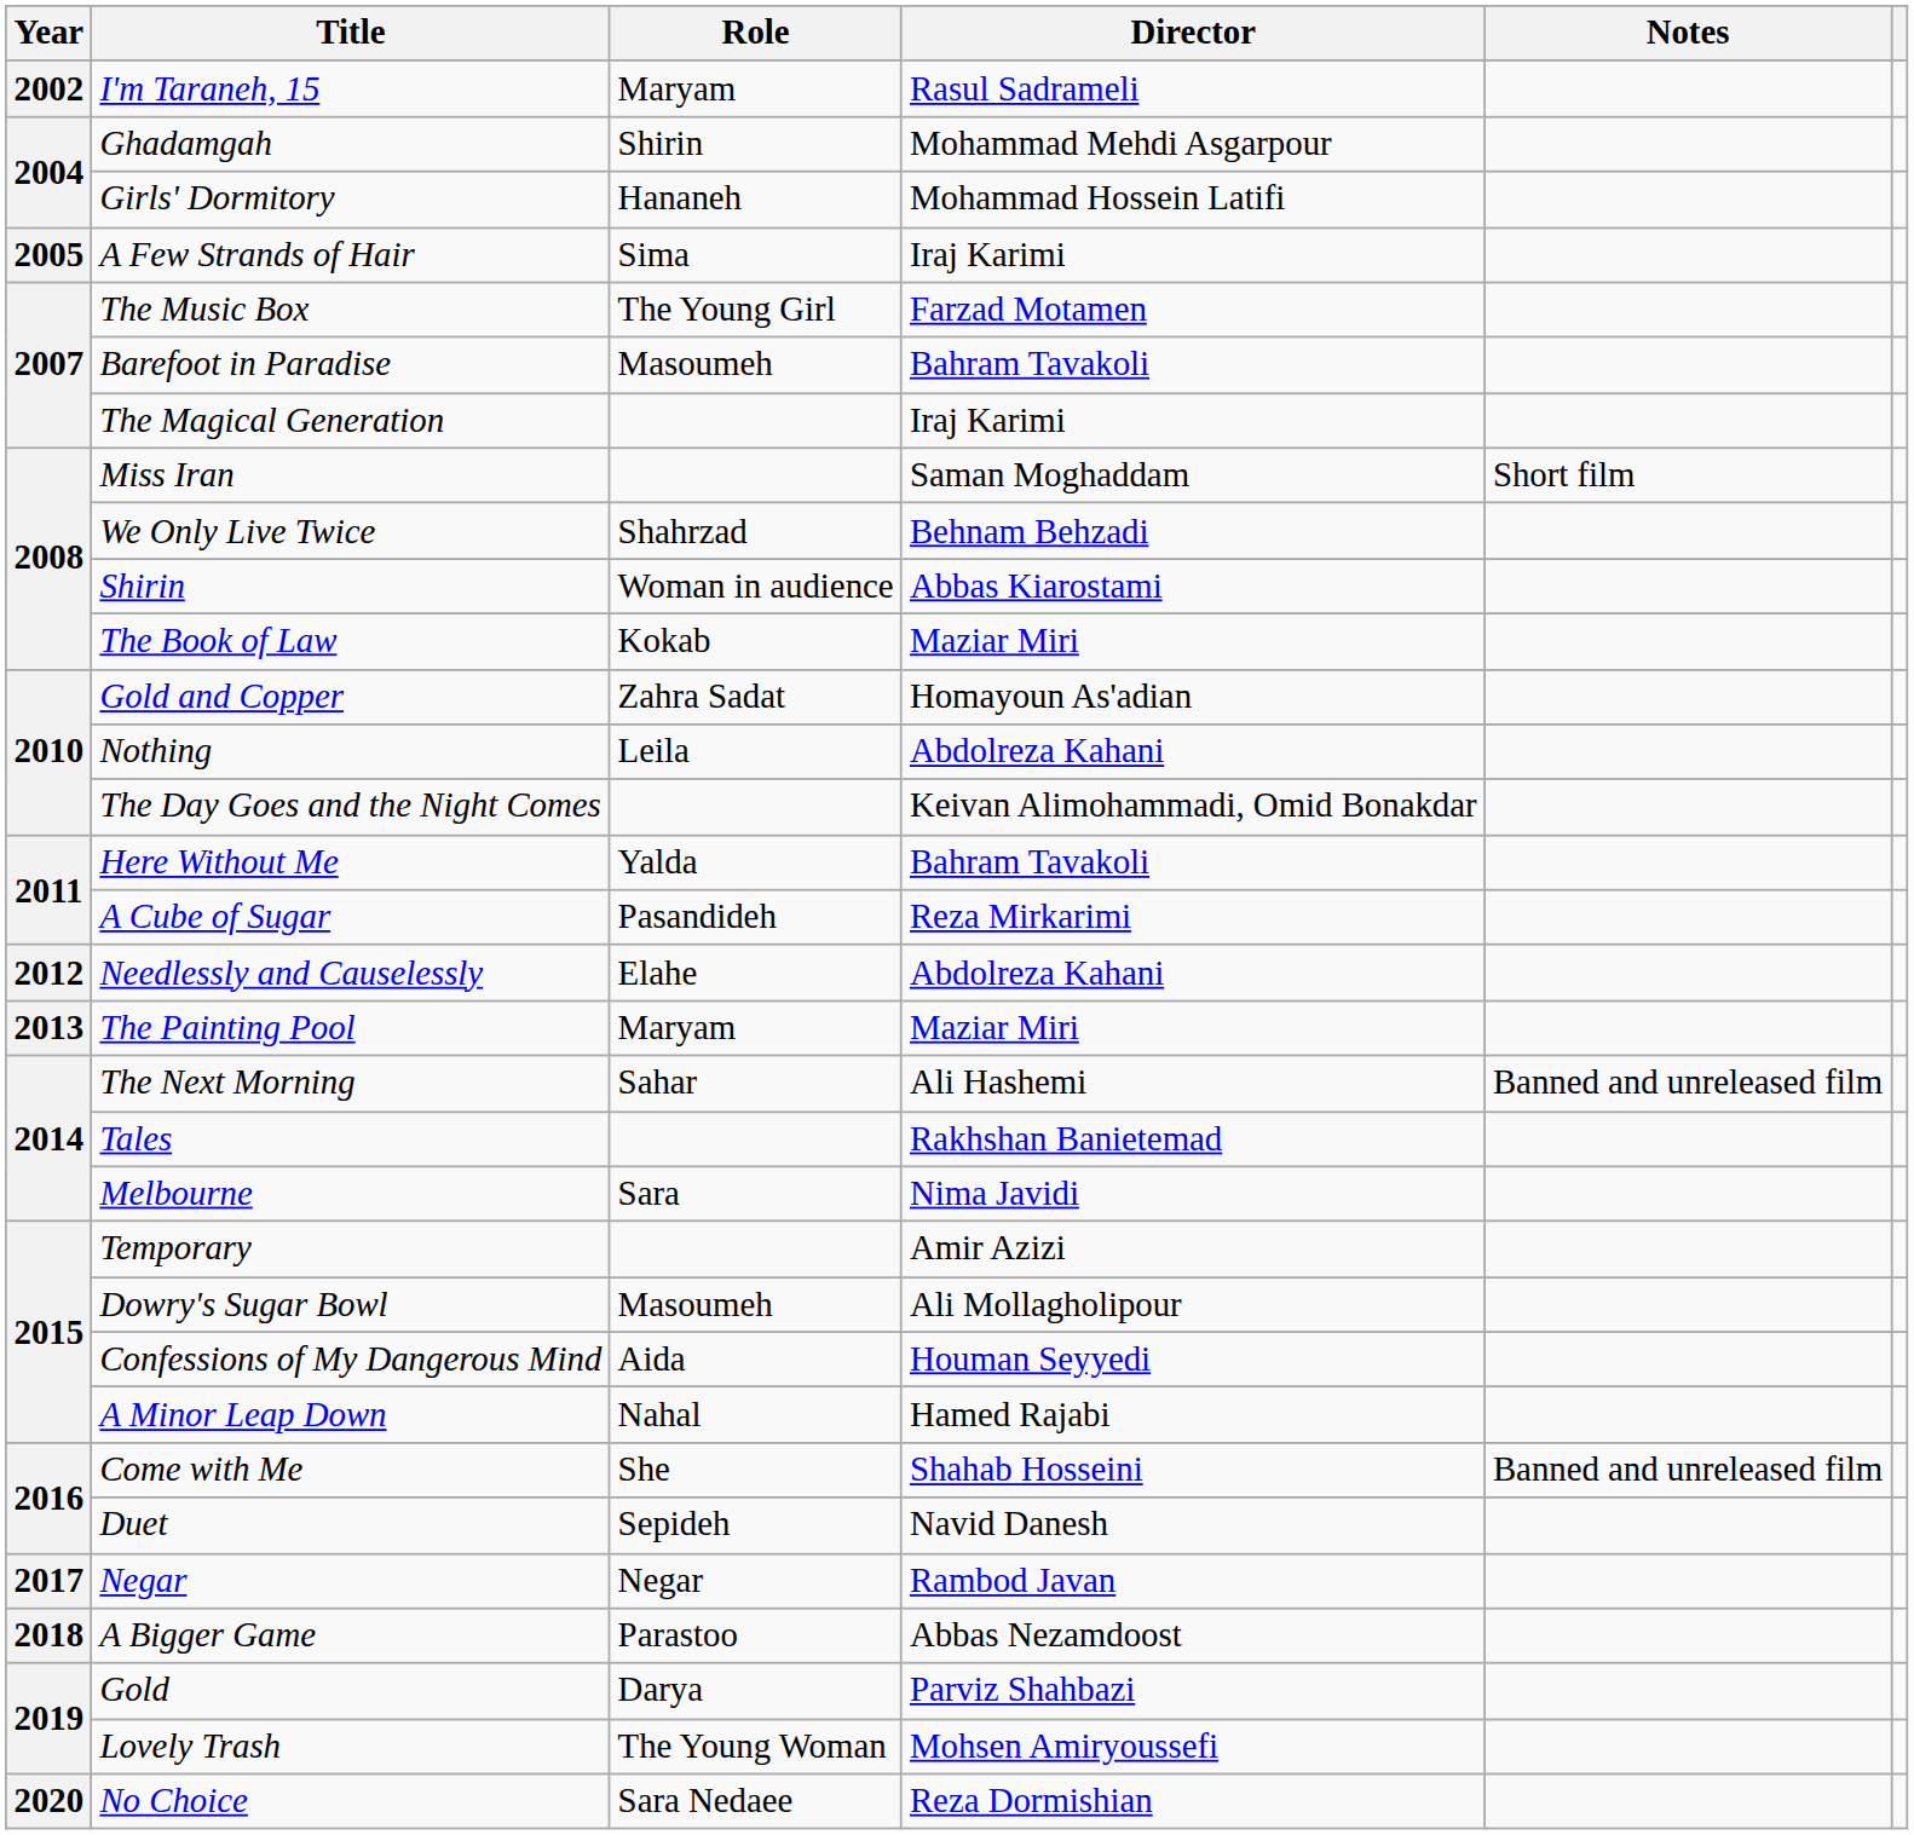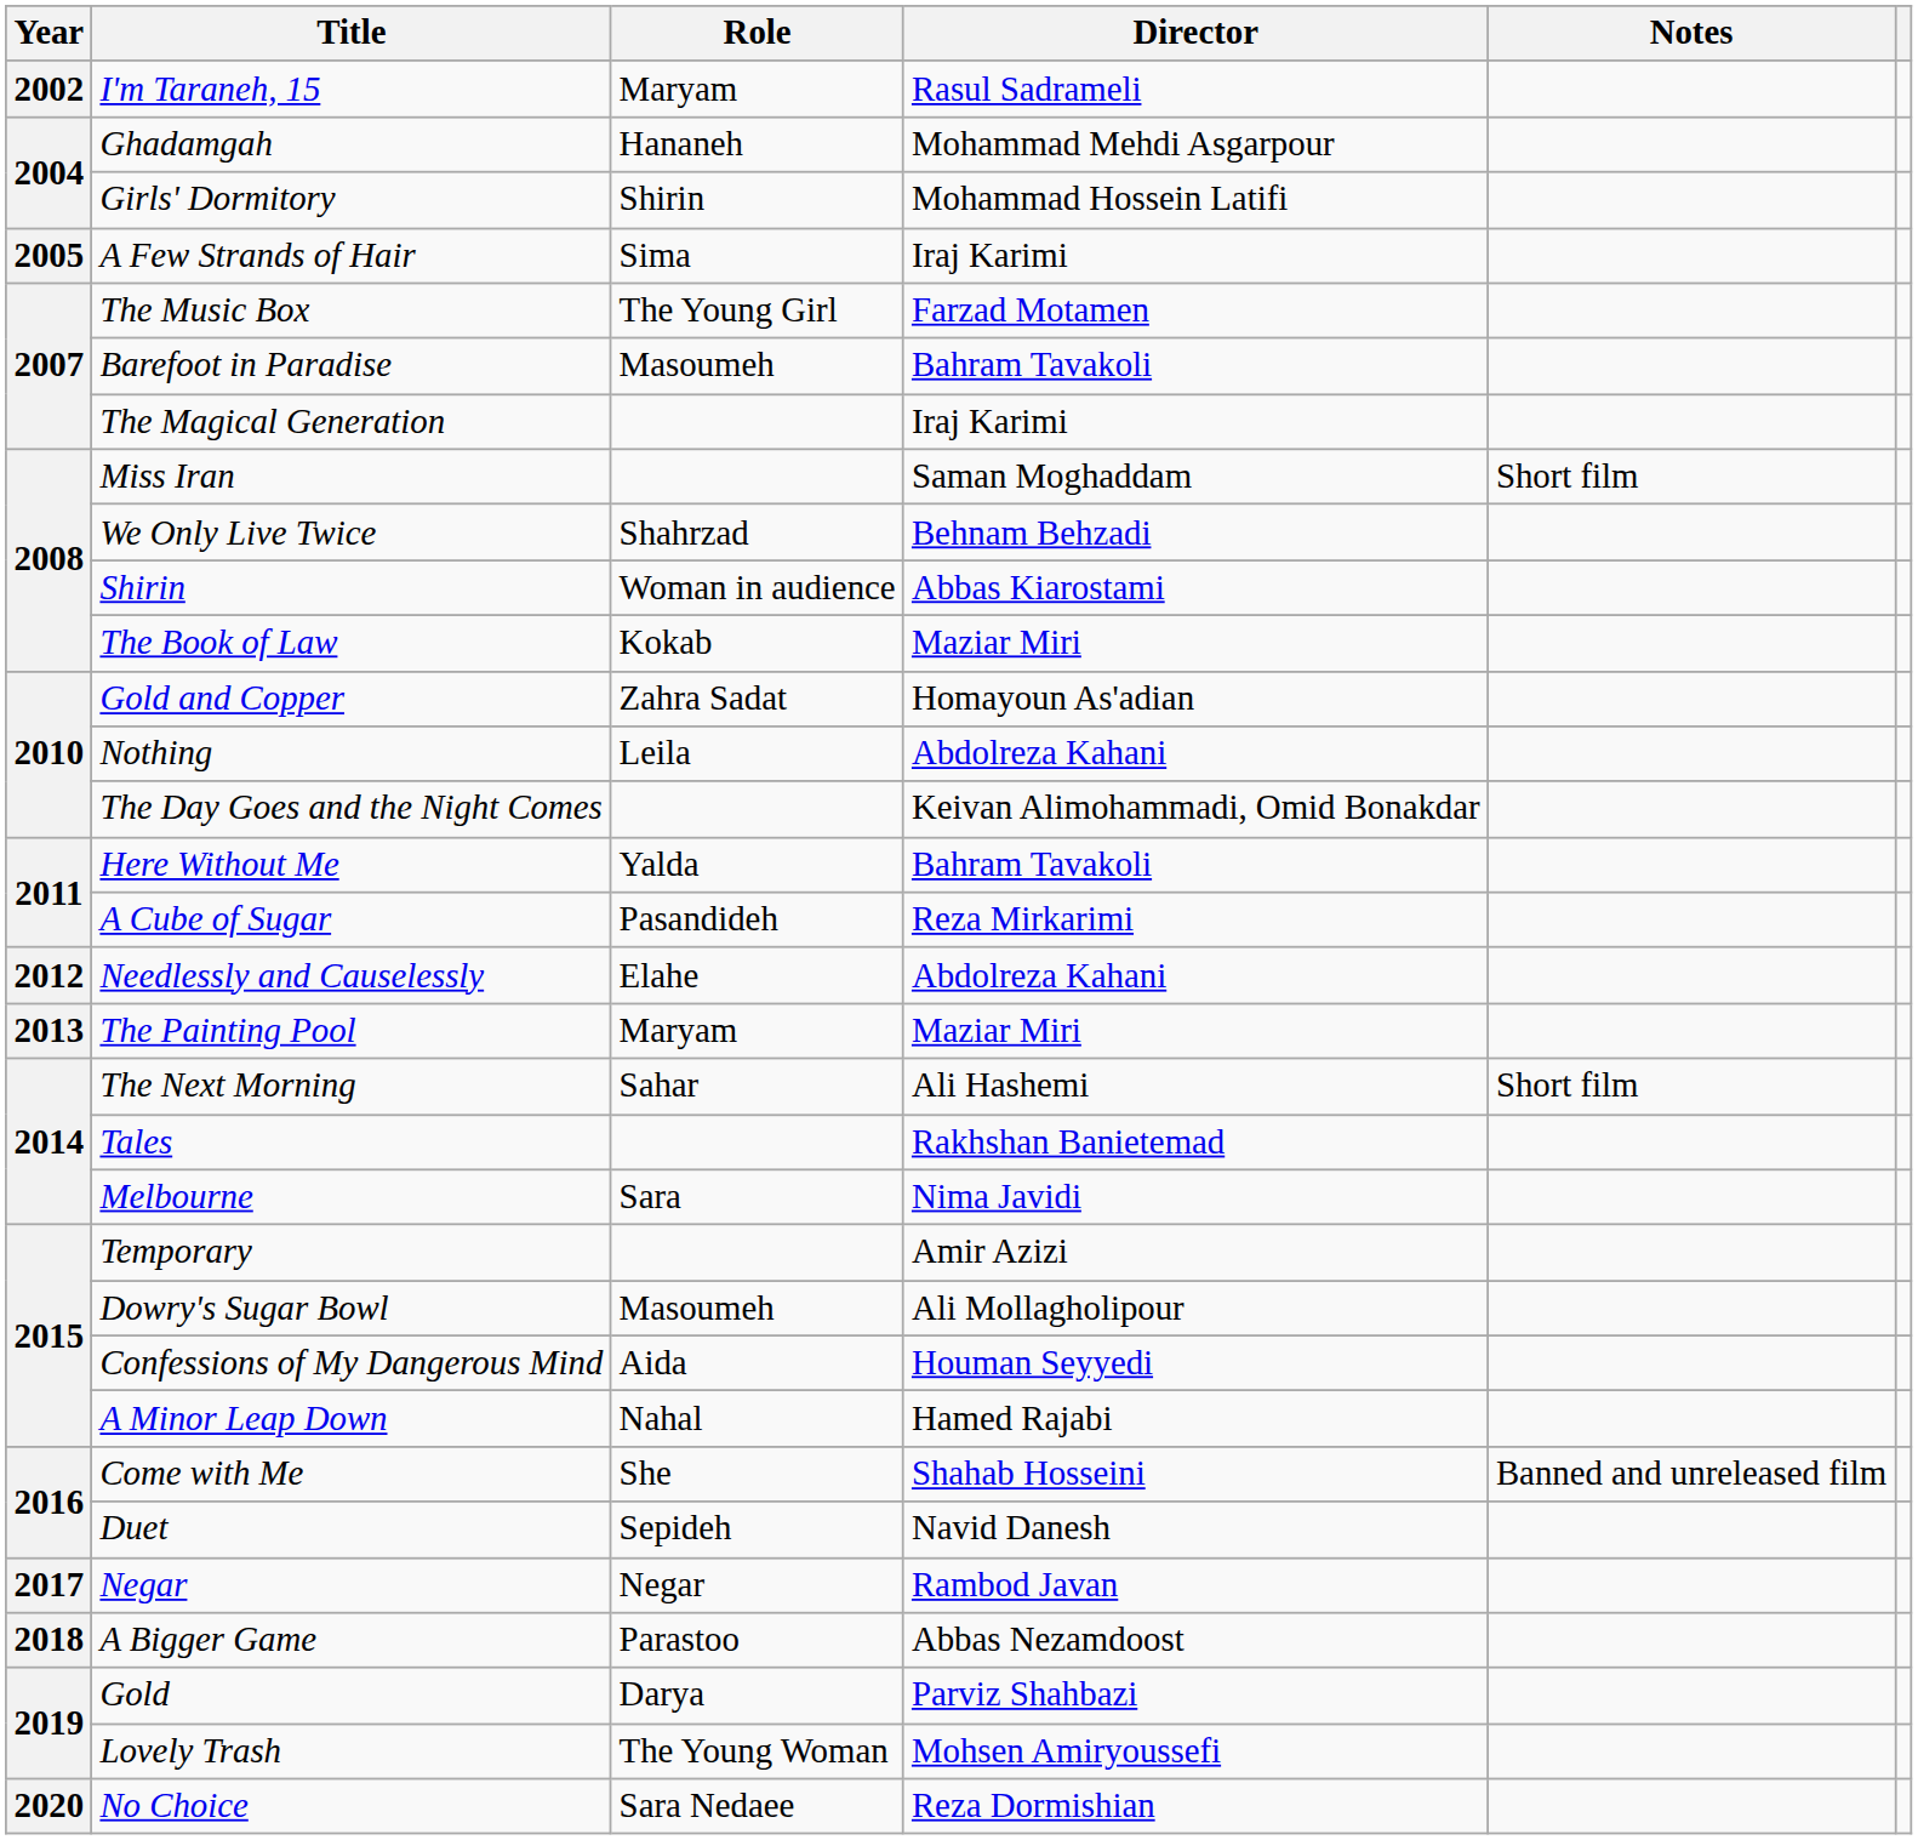 <table class="wikitable plainrowheaders sortable"  style=font-size:100%>
 <tr>
 <th scope="col">Year</th>
 <th scope="col">Title</th>
 <th scope="col">Role</th>
 <th scope="col">Director</th>
 <th scope="col" class="unsortable">Notes</th>
 <th scope="col" class="unsortable"></th>
 </tr>
 <tr>
 <th scope=row>2002</th>
 <td><em><a href='#'>I'm Taraneh, 15</a></em></td>
 <td>Maryam</td>
 <td><a href='#'>Rasul Sadrameli</a></td>
 <td></td>
 <td></td>
 </tr>
 <tr>
 <th scope=row rowspan="2">2004</th>
 <td><em>Ghadamgah</em></td>
-<td>Shirin</td>
+<td>Hananeh</td>
 <td>Mohammad Mehdi Asgarpour</td>
 <td></td>
 <td></td>
 </tr>
 <tr>
 <td><em>Girls' Dormitory</em></td>
-<td>Hananeh</td>
+<td>Shirin</td>
 <td>Mohammad Hossein Latifi</td>
 <td></td>
 <td></td>
 </tr>
 <tr>
 <th scope=row>2005</th>
 <td><em>A Few Strands of Hair</em></td>
 <td>Sima</td>
 <td>Iraj Karimi</td>
 <td></td>
 <td></td>
 </tr>
 <tr>
 <th scope=row rowspan="3">2007</th>
 <td><em>The Music Box</em></td>
 <td>The Young Girl</td>
 <td><a href='#'>Farzad Motamen</a></td>
 <td></td>
 <td></td>
 </tr>
 <tr>
 <td><em>Barefoot in Paradise </em></td>
 <td>Masoumeh</td>
 <td><a href='#'>Bahram Tavakoli</a></td>
 <td></td>
 <td></td>
 </tr>
 <tr>
 <td><em>The Magical Generation</em></td>
 <td></td>
 <td>Iraj Karimi</td>
 <td></td>
 <td></td>
 </tr>
 <tr>
 <th rowspan="4" scope="row">2008</th>
 <td><em>Miss Iran</em></td>
 <td></td>
 <td>Saman Moghaddam</td>
 <td>Short film</td>
 <td></td>
 </tr>
 <tr>
 <td><em>We Only Live Twice </em></td>
 <td>Shahrzad</td>
 <td><a href='#'>Behnam Behzadi</a></td>
 <td></td>
 <td></td>
 </tr>
 <tr>
 <td><em><a href='#'>Shirin</a></em></td>
 <td>Woman in audience</td>
 <td><a href='#'>Abbas Kiarostami</a></td>
 <td></td>
 <td></td>
 </tr>
 <tr>
 <td><em><a href='#'>The Book of Law</a> </em></td>
 <td>Kokab</td>
 <td><a href='#'>Maziar Miri</a></td>
 <td></td>
 <td></td>
 </tr>
 <tr>
 <th scope=row rowspan="3">2010</th>
 <td><em><a href='#'>Gold and Copper</a> </em></td>
 <td>Zahra Sadat</td>
 <td>Homayoun As'adian</td>
 <td></td>
 <td></td>
 </tr>
 <tr>
 <td><em>Nothing</em></td>
 <td>Leila</td>
 <td><a href='#'>Abdolreza Kahani</a></td>
 <td></td>
 <td></td>
 </tr>
 <tr>
 <td><em>The Day Goes and the Night Comes</em></td>
 <td></td>
 <td>Keivan Alimohammadi, Omid Bonakdar</td>
 <td></td>
 <td></td>
 </tr>
 <tr>
 <th scope=row rowspan="2">2011</th>
 <td><em><a href='#'>Here Without Me</a></em></td>
 <td>Yalda</td>
 <td><a href='#'>Bahram Tavakoli</a></td>
 <td></td>
 <td></td>
 </tr>
 <tr>
 <td><em><a href='#'>A Cube of Sugar</a></em></td>
 <td>Pasandideh</td>
 <td><a href='#'>Reza Mirkarimi</a></td>
 <td></td>
 <td></td>
 </tr>
 <tr>
 <th scope=row>2012</th>
 <td><em><a href='#'>Needlessly and Causelessly</a></em></td>
 <td>Elahe</td>
 <td><a href='#'>Abdolreza Kahani</a></td>
 <td></td>
 <td></td>
 </tr>
 <tr>
 <th scope=row>2013</th>
 <td><em><a href='#'>The Painting Pool</a></em></td>
 <td>Maryam</td>
 <td><a href='#'>Maziar Miri</a></td>
 <td></td>
 <td></td>
 </tr>
 <tr>
 <th scope=row rowspan="3">2014</th>
 <td><em>The Next Morning</em></td>
 <td>Sahar</td>
 <td>Ali Hashemi</td>
-<td>Banned and unreleased film</td>
+<td>Short film</td>
 <td></td>
 </tr>
 <tr>
 <td><em><a href='#'>Tales</a></em></td>
 <td></td>
 <td><a href='#'>Rakhshan Banietemad</a></td>
 <td></td>
 <td></td>
 </tr>
 <tr>
 <td><em><a href='#'>Melbourne</a></em></td>
 <td>Sara</td>
 <td><a href='#'>Nima Javidi</a></td>
 <td></td>
 <td></td>
 </tr>
 <tr>
 <th scope=row rowspan="4">2015</th>
 <td><em>Temporary</em></td>
 <td></td>
 <td>Amir Azizi</td>
 <td></td>
 <td></td>
 </tr>
 <tr>
 <td><em>Dowry's Sugar Bowl</em></td>
 <td>Masoumeh</td>
 <td>Ali Mollagholipour</td>
 <td></td>
 <td></td>
 </tr>
 <tr>
 <td><em>Confessions of My Dangerous Mind</em></td>
 <td>Aida</td>
 <td><a href='#'>Houman Seyyedi</a></td>
 <td></td>
 <td></td>
 </tr>
 <tr>
 <td><em><a href='#'>A Minor Leap Down</a></em></td>
 <td>Nahal</td>
 <td>Hamed Rajabi</td>
 <td></td>
 <td></td>
 </tr>
 <tr>
 <th scope=row rowspan="2">2016</th>
 <td><em>Come with Me</em></td>
 <td>She</td>
 <td><a href='#'>Shahab Hosseini</a></td>
 <td>Banned and unreleased film</td>
 <td></td>
 </tr>
 <tr>
 <td><em>Duet</em></td>
 <td>Sepideh</td>
 <td>Navid Danesh</td>
 <td></td>
 <td></td>
 </tr>
 <tr>
 <th scope=row>2017</th>
 <td><em><a href='#'>Negar</a></em></td>
 <td>Negar</td>
 <td><a href='#'>Rambod Javan</a></td>
 <td></td>
 <td></td>
 </tr>
 <tr>
 <th scope=row>2018</th>
 <td><em>A Bigger Game</em></td>
 <td>Parastoo</td>
 <td>Abbas Nezamdoost</td>
 <td></td>
 <td></td>
 </tr>
 <tr>
 <th scope=row rowspan="2">2019</th>
 <td><em>Gold</em></td>
 <td>Darya</td>
 <td><a href='#'>Parviz Shahbazi</a></td>
 <td></td>
 <td></td>
 </tr>
 <tr>
 <td><em>Lovely Trash</em></td>
 <td>The Young Woman</td>
 <td><a href='#'>Mohsen Amiryoussefi</a></td>
 <td></td>
 <td></td>
 </tr>
 <tr>
 <th scope=row>2020</th>
 <td><em><a href='#'>No Choice</a></em></td>
 <td>Sara Nedaee</td>
 <td><a href='#'>Reza Dormishian</a></td>
 <td></td>
 <td></td>
 </tr>
 </table>
